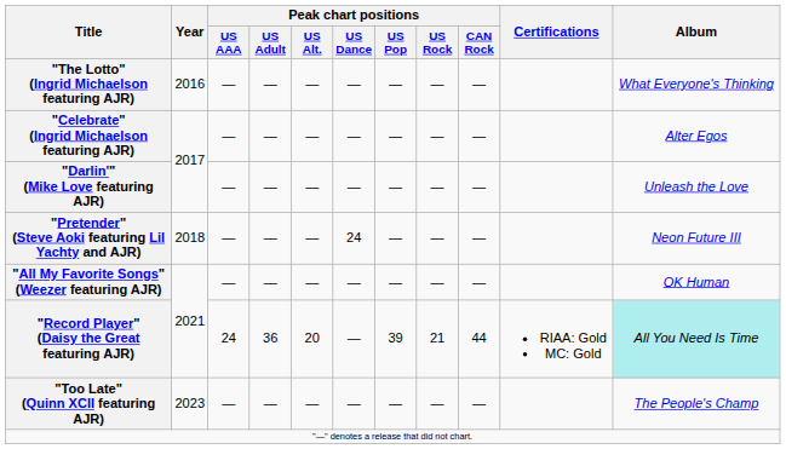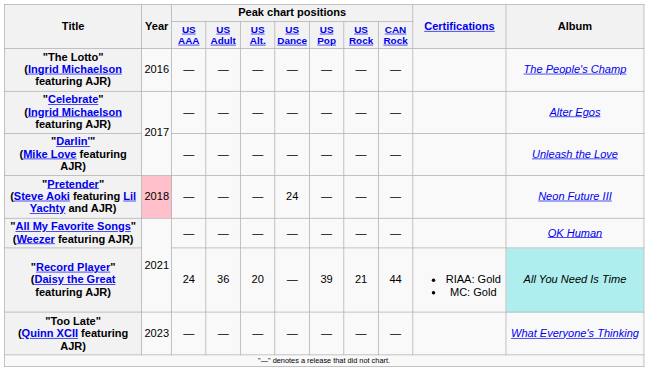 <table class="wikitable plainrowheaders" style="text-align:center;">
 <tr>
 <th scope="col" rowspan="2" style="width:12em;">Title</th>
 <th scope="col" rowspan="2" style="width:1em;">Year</th>
 <th scope="col" colspan="7">Peak chart positions</th>
 <th scope="col" rowspan="2" style="width:8em;"><a href='#'>Certifications</a></th>
 <th scope="col" rowspan="2" style="width:12em;">Album</th>
 </tr>
 <tr>
 <th scope="col" style="width:3em;font-size:90%;"><a href='#'>US<br>AAA</a><br></th>
 <th scope="col" style="width:3em;font-size:90%;"><a href='#'>US<br>Adult</a><br></th>
 <th scope="col" style="width:3em;font-size:90%;"><a href='#'>US<br>Alt.</a><br></th>
 <th scope="col" style="width:3em;font-size:90%;"><a href='#'>US<br>Dance</a><br></th>
 <th scope="col" style="width:3em;font-size:90%;"><a href='#'>US<br>Pop</a><br></th>
 <th scope="col" style="width:3em;font-size:90%;"><a href='#'>US<br>Rock</a><br></th>
 <th scope="col" style="width:3em;font-size:90%;"><a href='#'>CAN<br>Rock</a><br></th>
 </tr>
 <tr>
 <th scope="row">"The Lotto"<br><span>(<a href='#'>Ingrid Michaelson</a> featuring AJR)</span></th>
 <td>2016</td>
 <td>—</td>
 <td>—</td>
 <td>—</td>
 <td>—</td>
 <td>—</td>
 <td>—</td>
 <td>—</td>
 <td></td>
-<td><em><a href='#'>What Everyone's Thinking</a></em></td>
+<td><em><a href='#'>The People's Champ</a></em></td>
 </tr>
 <tr>
 <th scope="row">"<a href='#'>Celebrate</a>"<br><span>(<a href='#'>Ingrid Michaelson</a> featuring AJR)</span></th>
 <td rowspan="2">2017</td>
 <td>—</td>
 <td>—</td>
 <td>—</td>
 <td>—</td>
 <td>—</td>
 <td>—</td>
 <td>—</td>
 <td></td>
 <td><em><a href='#'>Alter Egos</a></em></td>
 </tr>
 <tr>
 <th scope="row">"<a href='#'>Darlin'</a>"<br><span>(<a href='#'>Mike Love</a> featuring AJR)</span></th>
 <td>—</td>
 <td>—</td>
 <td>—</td>
 <td>—</td>
 <td>—</td>
 <td>—</td>
 <td>—</td>
 <td></td>
 <td><em><a href='#'>Unleash the Love</a></em></td>
 </tr>
 <tr>
 <th scope="row">"<a href='#'>Pretender</a>"<br><span>(<a href='#'>Steve Aoki</a> featuring <a href='#'>Lil Yachty</a> and AJR)</span></th>
-<td>2018</td>
+<td style="background: pink;">2018</td>
 <td>—</td>
 <td>—</td>
 <td>—</td>
 <td>24</td>
 <td>—</td>
 <td>—</td>
 <td>—</td>
 <td></td>
 <td><em><a href='#'>Neon Future III</a></em></td>
 </tr>
 <tr>
 <th scope="row">"<a href='#'>All My Favorite Songs</a>"<br><span>(<a href='#'>Weezer</a> featuring AJR)</span></th>
 <td rowspan="2">2021</td>
 <td>—</td>
 <td>—</td>
 <td>—</td>
 <td>—</td>
 <td>—</td>
 <td>—</td>
 <td>—</td>
 <td></td>
 <td><em><a href='#'>OK Human</a></em></td>
 </tr>
 <tr>
 <th scope="row">"<a href='#'>Record Player</a>"<br><span>(<a href='#'>Daisy the Great</a> featuring AJR)</span></th>
 <td>24</td>
 <td>36</td>
 <td>20</td>
 <td>—</td>
 <td>39</td>
 <td>21</td>
 <td>44</td>
 <td><br><ul><li>RIAA: Gold</li><li>MC: Gold</li></ul></td>
 <td style="background: paleturquoise;"><em>All You Need Is Time</em></td>
 </tr>
 <tr>
 <th scope="row">"Too Late"<br><span>(<a href='#'>Quinn XCII</a> featuring AJR)</span></th>
 <td>2023</td>
 <td>—</td>
 <td>—</td>
 <td>—</td>
 <td>—</td>
 <td>—</td>
 <td>—</td>
 <td>—</td>
 <td></td>
-<td><em><a href='#'>The People's Champ</a></em></td>
+<td><em><a href='#'>What Everyone's Thinking</a></em></td>
 </tr>
 <tr>
 <td colspan="14" style="font-size:8pt">"—" denotes a release that did not chart.</td>
 </tr>
 </table>
